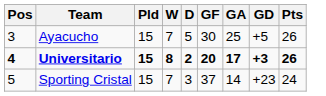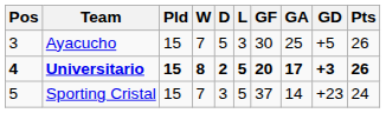 <table class="wikitable">
 <tr>
 <th><abbr>Pos</abbr></th>
 <th>Team</th>
 <th><abbr>Pld</abbr></th>
 <th><abbr>W</abbr></th>
 <th><abbr>D</abbr></th>
+<th><abbr>L</abbr></th>
 <th><abbr>GF</abbr></th>
 <th><abbr>GA</abbr></th>
 <th><abbr>GD</abbr></th>
 <th><abbr>Pts</abbr></th>
 </tr>
 <tr>
 <td>3</td>
 <td><a href='#'>Ayacucho</a></td>
 <td>15</td>
 <td>7</td>
 <td>5</td>
+<td>3</td>
 <td>30</td>
 <td>25</td>
 <td>+5</td>
 <td>26</td>
 </tr>
 <tr>
 <td><strong>4</strong></td>
 <td><a href='#'><strong>Universitario</strong></a></td>
 <td><strong>15</strong></td>
 <td><strong>8</strong></td>
 <td><strong>2</strong></td>
+<td><strong>5</strong></td>
 <td><strong>20</strong></td>
 <td><strong>17</strong></td>
 <td><strong>+3</strong></td>
 <td><strong>26</strong></td>
 </tr>
 <tr>
 <td>5</td>
 <td><a href='#'>Sporting Cristal</a></td>
 <td>15</td>
 <td>7</td>
 <td>3</td>
+<td>5</td>
 <td>37</td>
 <td>14</td>
 <td>+23</td>
 <td>24</td>
 </tr>
 </table>
